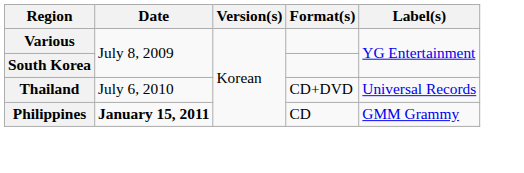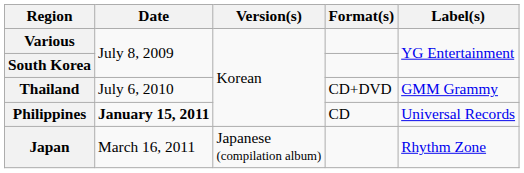 <table class="wikitable plainrowheaders">
 <tr>
 <th>Region</th>
 <th>Date</th>
 <th>Version(s)</th>
 <th>Format(s)</th>
 <th>Label(s)</th>
 </tr>
 <tr>
 <th scope="row">Various</th>
 <td rowspan="2">July 8, 2009</td>
 <td rowspan="4">Korean</td>
 <td></td>
 <td rowspan="2"><a href='#'>YG Entertainment</a></td>
 </tr>
 <tr>
 <th scope="row">South Korea</th>
 <td></td>
 </tr>
 <tr>
 <th scope="row">Thailand</th>
 <td>July 6, 2010</td>
 <td>CD+DVD</td>
-<td><a href='#'>Universal Records</a></td>
+<td><a href='#'>GMM Grammy</a></td>
 </tr>
 <tr>
 <th scope="row">Philippines</th>
 <td><strong>January 15, 2011</strong></td>
 <td>CD</td>
-<td><a href='#'>GMM Grammy</a></td>
+<td><a href='#'>Universal Records</a></td>
+</tr>
+<tr>
+<th scope="row">Japan</th>
+<td>March 16, 2011</td>
+<td>Japanese<br><small>(compilation album)</small></td>
+<td></td>
+<td><a href='#'>Rhythm Zone</a></td>
 </tr>
 </table>
